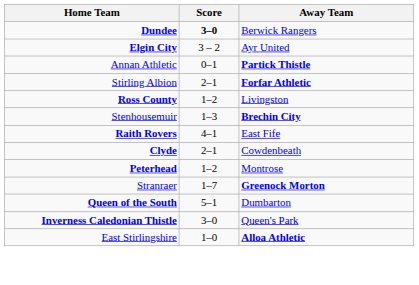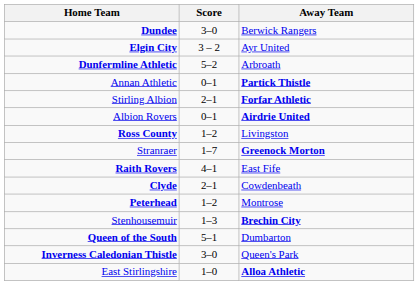 <table class="wikitable" style="border-collapse: collapse;">
 <tr>
 <th align="right" width="250">Home Team</th>
 <th align="center" width="80"> Score </th>
 <th align="left" width="250">Away Team</th>
 </tr>
 <tr>
 <td style="text-align: right;"><strong><a href='#'>Dundee</a></strong></td>
-<td style="text-align: center;"><strong>3–0</strong></td>
+<td style="text-align: center;">3–0</td>
 <td style="text-align: left;"><a href='#'>Berwick Rangers</a></td>
 </tr>
 <tr>
 <td style="text-align: right;"><strong><a href='#'>Elgin City</a></strong></td>
 <td style="text-align: center;">3 – 2 </td>
 <td style="text-align: left;"><a href='#'>Ayr United</a></td>
+</tr>
+<tr>
+<td style="text-align: right;"><strong><a href='#'>Dunfermline Athletic</a></strong></td>
+<td style="text-align: center;">5–2</td>
+<td style="text-align: left;"><a href='#'>Arbroath</a></td>
 </tr>
 <tr>
 <td style="text-align: right;"><a href='#'>Annan Athletic</a></td>
 <td style="text-align: center;">0–1</td>
 <td style="text-align: left;"><strong><a href='#'>Partick Thistle</a></strong></td>
 </tr>
 <tr>
 <td style="text-align: right;"><a href='#'>Stirling Albion</a></td>
 <td style="text-align: center;">2–1</td>
 <td style="text-align: left;"><strong><a href='#'>Forfar Athletic</a></strong></td>
 </tr>
 <tr>
+<td style="text-align: right;"><a href='#'>Albion Rovers</a></td>
+<td style="text-align: center;">0–1</td>
+<td style="text-align: left;"><strong><a href='#'>Airdrie United</a></strong></td>
+</tr>
+<tr>
 <td style="text-align: right;"><strong><a href='#'>Ross County</a></strong></td>
 <td style="text-align: center;">1–2</td>
 <td style="text-align: left;"><a href='#'>Livingston</a></td>
 </tr>
 <tr>
-<td style="text-align: right;"><a href='#'>Stenhousemuir</a></td>
-<td style="text-align: center;">1–3</td>
-<td style="text-align: left;"><strong><a href='#'>Brechin City</a></strong></td>
+<td style="text-align: right;"><a href='#'>Stranraer</a></td>
+<td style="text-align: center;">1–7</td>
+<td style="text-align: left;"><strong><a href='#'>Greenock Morton</a></strong></td>
 </tr>
 <tr>
 <td style="text-align: right;"><strong><a href='#'>Raith Rovers</a></strong></td>
 <td style="text-align: center;">4–1</td>
 <td style="text-align: left;"><a href='#'>East Fife</a></td>
 </tr>
 <tr>
 <td style="text-align: right;"><strong><a href='#'>Clyde</a></strong></td>
 <td style="text-align: center;">2–1</td>
 <td style="text-align: left;"><a href='#'>Cowdenbeath</a></td>
 </tr>
 <tr>
 <td style="text-align: right;"><strong><a href='#'>Peterhead</a></strong></td>
 <td style="text-align: center;">1–2</td>
 <td style="text-align: left;"><a href='#'>Montrose</a></td>
 </tr>
 <tr>
-<td style="text-align: right;"><a href='#'>Stranraer</a></td>
-<td style="text-align: center;">1–7</td>
-<td style="text-align: left;"><strong><a href='#'>Greenock Morton</a></strong></td>
+<td style="text-align: right;"><a href='#'>Stenhousemuir</a></td>
+<td style="text-align: center;">1–3</td>
+<td style="text-align: left;"><strong><a href='#'>Brechin City</a></strong></td>
 </tr>
 <tr>
 <td style="text-align: right;"><strong><a href='#'>Queen of the South</a></strong></td>
 <td style="text-align: center;">5–1</td>
 <td style="text-align: left;"><a href='#'>Dumbarton</a></td>
 </tr>
 <tr>
 <td style="text-align: right;"><strong><a href='#'>Inverness Caledonian Thistle</a></strong></td>
 <td style="text-align: center;">3–0</td>
 <td style="text-align: left;"><a href='#'>Queen's Park</a></td>
 </tr>
 <tr>
 <td style="text-align: right;"><a href='#'>East Stirlingshire</a></td>
 <td style="text-align: center;">1–0</td>
 <td style="text-align: left;"><strong><a href='#'>Alloa Athletic</a></strong></td>
 </tr>
 </table>
